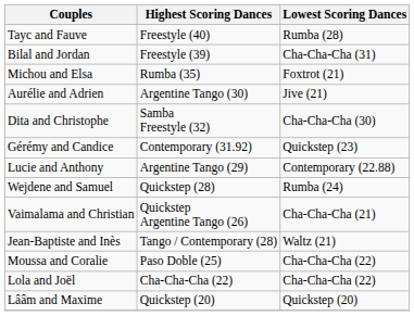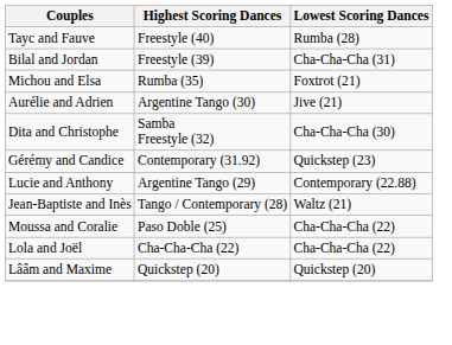 <table class="wikitable" border="1">
 <tr>
 <th>Couples</th>
 <th>Highest Scoring Dances</th>
 <th>Lowest Scoring Dances</th>
 </tr>
 <tr>
 <td>Tayc and Fauve</td>
 <td>Freestyle (40)</td>
 <td>Rumba (28)</td>
 </tr>
 <tr>
 <td>Bilal and Jordan</td>
 <td>Freestyle (39)</td>
 <td>Cha-Cha-Cha (31)</td>
 </tr>
 <tr>
 <td>Michou and Elsa</td>
 <td>Rumba (35)</td>
 <td>Foxtrot (21)</td>
 </tr>
 <tr>
 <td>Aurélie and Adrien</td>
 <td>Argentine Tango (30)</td>
 <td>Jive (21)</td>
 </tr>
 <tr>
 <td>Dita and Christophe</td>
 <td>Samba<br>Freestyle (32)</td>
 <td>Cha-Cha-Cha (30)</td>
 </tr>
 <tr>
 <td>Gérémy and Candice</td>
 <td>Contemporary (31.92)</td>
 <td>Quickstep (23)</td>
 </tr>
 <tr>
 <td>Lucie and Anthony</td>
 <td>Argentine Tango (29)</td>
 <td>Contemporary (22.88)</td>
 </tr>
 <tr>
-<td>Wejdene and Samuel</td>
-<td>Quickstep (28)</td>
-<td>Rumba (24)</td>
-</tr>
-<tr>
-<td>Vaimalama and Christian</td>
-<td>Quickstep<br>Argentine Tango (26)</td>
-<td>Cha-Cha-Cha (21)</td>
-</tr>
-<tr>
 <td>Jean-Baptiste and Inès</td>
 <td>Tango / Contemporary (28)</td>
 <td>Waltz (21)</td>
 </tr>
 <tr>
 <td>Moussa and Coralie</td>
 <td>Paso Doble (25)</td>
 <td>Cha-Cha-Cha (22)</td>
 </tr>
 <tr>
 <td>Lola and Joël</td>
 <td>Cha-Cha-Cha (22)</td>
 <td>Cha-Cha-Cha (22)</td>
 </tr>
 <tr>
 <td>Lââm and Maxime</td>
 <td>Quickstep (20)</td>
 <td>Quickstep (20)</td>
 </tr>
 <tr>
 </tr>
 </table>
